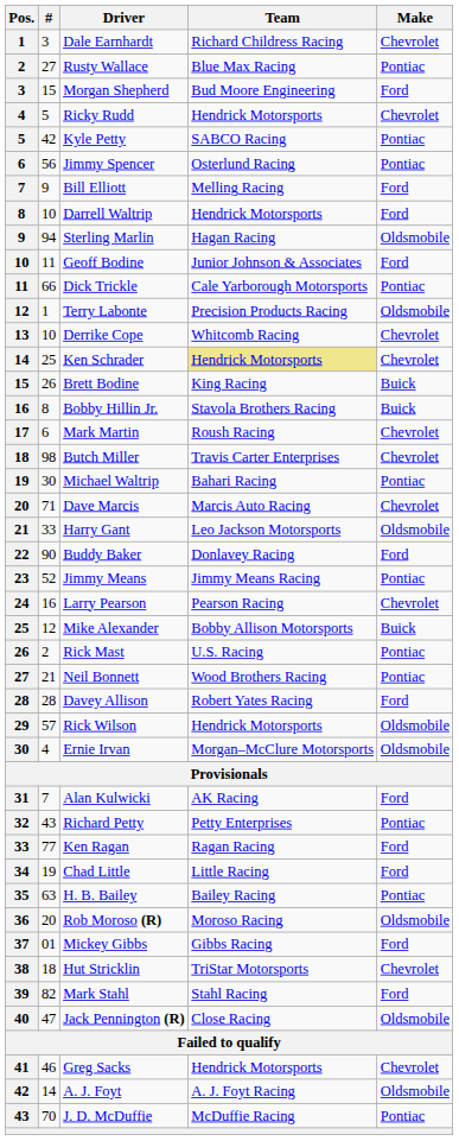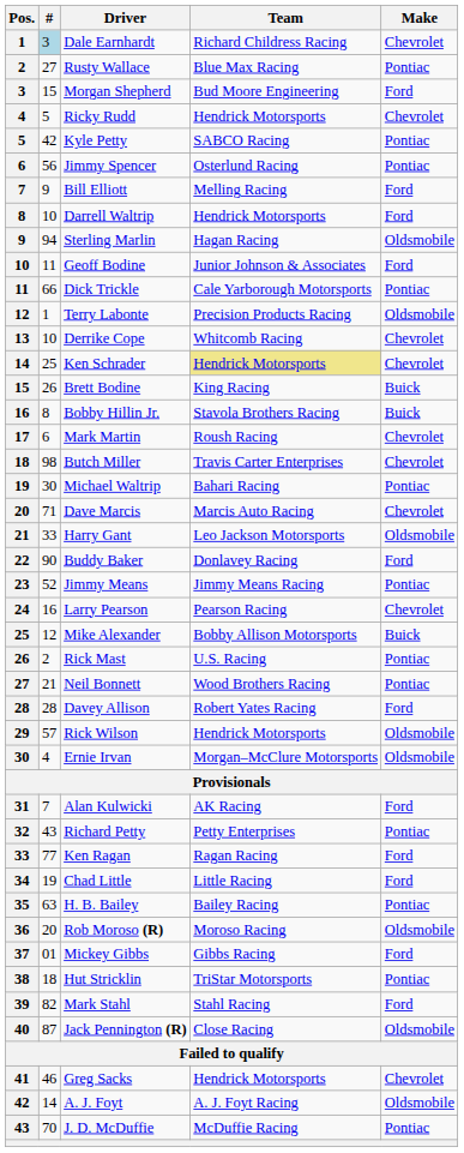 <table class="wikitable" style="font-size:95%">
 <tr>
 <th>Pos.</th>
 <th>#</th>
 <th>Driver</th>
 <th>Team</th>
 <th>Make</th>
 </tr>
 <tr>
 <th>1</th>
-<td>3</td>
+<td style="background: lightblue;">3</td>
 <td><a href='#'>Dale Earnhardt</a></td>
 <td><a href='#'>Richard Childress Racing</a></td>
 <td><a href='#'>Chevrolet</a></td>
 </tr>
 <tr>
 <th>2</th>
 <td>27</td>
 <td><a href='#'>Rusty Wallace</a></td>
 <td><a href='#'>Blue Max Racing</a></td>
 <td><a href='#'>Pontiac</a></td>
 </tr>
 <tr>
 <th>3</th>
 <td>15</td>
 <td><a href='#'>Morgan Shepherd</a></td>
 <td><a href='#'>Bud Moore Engineering</a></td>
 <td><a href='#'>Ford</a></td>
 </tr>
 <tr>
 <th>4</th>
 <td>5</td>
 <td><a href='#'>Ricky Rudd</a></td>
 <td><a href='#'>Hendrick Motorsports</a></td>
 <td><a href='#'>Chevrolet</a></td>
 </tr>
 <tr>
 <th>5</th>
 <td>42</td>
 <td><a href='#'>Kyle Petty</a></td>
 <td><a href='#'>SABCO Racing</a></td>
 <td><a href='#'>Pontiac</a></td>
 </tr>
 <tr>
 <th>6</th>
 <td>56</td>
 <td><a href='#'>Jimmy Spencer</a></td>
 <td><a href='#'>Osterlund Racing</a></td>
 <td><a href='#'>Pontiac</a></td>
 </tr>
 <tr>
 <th>7</th>
 <td>9</td>
 <td><a href='#'>Bill Elliott</a></td>
 <td><a href='#'>Melling Racing</a></td>
 <td><a href='#'>Ford</a></td>
 </tr>
 <tr>
 <th>8</th>
 <td>10</td>
 <td><a href='#'>Darrell Waltrip</a></td>
 <td><a href='#'>Hendrick Motorsports</a></td>
 <td><a href='#'>Ford</a></td>
 </tr>
 <tr>
 <th>9</th>
 <td>94</td>
 <td><a href='#'>Sterling Marlin</a></td>
 <td><a href='#'>Hagan Racing</a></td>
 <td><a href='#'>Oldsmobile</a></td>
 </tr>
 <tr>
 <th>10</th>
 <td>11</td>
 <td><a href='#'>Geoff Bodine</a></td>
 <td><a href='#'>Junior Johnson & Associates</a></td>
 <td><a href='#'>Ford</a></td>
 </tr>
 <tr>
 <th>11</th>
 <td>66</td>
 <td><a href='#'>Dick Trickle</a></td>
 <td><a href='#'>Cale Yarborough Motorsports</a></td>
 <td><a href='#'>Pontiac</a></td>
 </tr>
 <tr>
 <th>12</th>
 <td>1</td>
 <td><a href='#'>Terry Labonte</a></td>
 <td><a href='#'>Precision Products Racing</a></td>
 <td><a href='#'>Oldsmobile</a></td>
 </tr>
 <tr>
 <th>13</th>
 <td>10</td>
 <td><a href='#'>Derrike Cope</a></td>
 <td><a href='#'>Whitcomb Racing</a></td>
 <td><a href='#'>Chevrolet</a></td>
 </tr>
 <tr>
 <th>14</th>
 <td>25</td>
 <td><a href='#'>Ken Schrader</a></td>
 <td style="background: khaki;"><a href='#'>Hendrick Motorsports</a></td>
 <td><a href='#'>Chevrolet</a></td>
 </tr>
 <tr>
 <th>15</th>
 <td>26</td>
 <td><a href='#'>Brett Bodine</a></td>
 <td><a href='#'>King Racing</a></td>
 <td><a href='#'>Buick</a></td>
 </tr>
 <tr>
 <th>16</th>
 <td>8</td>
 <td><a href='#'>Bobby Hillin Jr.</a></td>
 <td><a href='#'>Stavola Brothers Racing</a></td>
 <td><a href='#'>Buick</a></td>
 </tr>
 <tr>
 <th>17</th>
 <td>6</td>
 <td><a href='#'>Mark Martin</a></td>
 <td><a href='#'>Roush Racing</a></td>
 <td><a href='#'>Chevrolet</a></td>
 </tr>
 <tr>
 <th>18</th>
 <td>98</td>
 <td><a href='#'>Butch Miller</a></td>
 <td><a href='#'>Travis Carter Enterprises</a></td>
 <td><a href='#'>Chevrolet</a></td>
 </tr>
 <tr>
 <th>19</th>
 <td>30</td>
 <td><a href='#'>Michael Waltrip</a></td>
 <td><a href='#'>Bahari Racing</a></td>
 <td><a href='#'>Pontiac</a></td>
 </tr>
 <tr>
 <th>20</th>
 <td>71</td>
 <td><a href='#'>Dave Marcis</a></td>
 <td><a href='#'>Marcis Auto Racing</a></td>
 <td><a href='#'>Chevrolet</a></td>
 </tr>
 <tr>
 <th>21</th>
 <td>33</td>
 <td><a href='#'>Harry Gant</a></td>
 <td><a href='#'>Leo Jackson Motorsports</a></td>
 <td><a href='#'>Oldsmobile</a></td>
 </tr>
 <tr>
 <th>22</th>
 <td>90</td>
 <td><a href='#'>Buddy Baker</a></td>
 <td><a href='#'>Donlavey Racing</a></td>
 <td><a href='#'>Ford</a></td>
 </tr>
 <tr>
 <th>23</th>
 <td>52</td>
 <td><a href='#'>Jimmy Means</a></td>
 <td><a href='#'>Jimmy Means Racing</a></td>
 <td><a href='#'>Pontiac</a></td>
 </tr>
 <tr>
 <th>24</th>
 <td>16</td>
 <td><a href='#'>Larry Pearson</a></td>
 <td><a href='#'>Pearson Racing</a></td>
 <td><a href='#'>Chevrolet</a></td>
 </tr>
 <tr>
 <th>25</th>
 <td>12</td>
 <td><a href='#'>Mike Alexander</a></td>
 <td><a href='#'>Bobby Allison Motorsports</a></td>
 <td><a href='#'>Buick</a></td>
 </tr>
 <tr>
 <th>26</th>
 <td>2</td>
 <td><a href='#'>Rick Mast</a></td>
 <td><a href='#'>U.S. Racing</a></td>
 <td><a href='#'>Pontiac</a></td>
 </tr>
 <tr>
 <th>27</th>
 <td>21</td>
 <td><a href='#'>Neil Bonnett</a></td>
 <td><a href='#'>Wood Brothers Racing</a></td>
 <td><a href='#'>Pontiac</a></td>
 </tr>
 <tr>
 <th>28</th>
 <td>28</td>
 <td><a href='#'>Davey Allison</a></td>
 <td><a href='#'>Robert Yates Racing</a></td>
 <td><a href='#'>Ford</a></td>
 </tr>
 <tr>
 <th>29</th>
 <td>57</td>
 <td><a href='#'>Rick Wilson</a></td>
 <td><a href='#'>Hendrick Motorsports</a></td>
 <td><a href='#'>Oldsmobile</a></td>
 </tr>
 <tr>
 <th>30</th>
 <td>4</td>
 <td><a href='#'>Ernie Irvan</a></td>
 <td><a href='#'>Morgan–McClure Motorsports</a></td>
 <td><a href='#'>Oldsmobile</a></td>
 </tr>
 <tr>
 <th colspan="5">Provisionals</th>
 </tr>
 <tr>
 <th>31</th>
 <td>7</td>
 <td><a href='#'>Alan Kulwicki</a></td>
 <td><a href='#'>AK Racing</a></td>
 <td><a href='#'>Ford</a></td>
 </tr>
 <tr>
 <th>32</th>
 <td>43</td>
 <td><a href='#'>Richard Petty</a></td>
 <td><a href='#'>Petty Enterprises</a></td>
 <td><a href='#'>Pontiac</a></td>
 </tr>
 <tr>
 <th>33</th>
 <td>77</td>
 <td><a href='#'>Ken Ragan</a></td>
 <td><a href='#'>Ragan Racing</a></td>
 <td><a href='#'>Ford</a></td>
 </tr>
 <tr>
 <th>34</th>
 <td>19</td>
 <td><a href='#'>Chad Little</a></td>
 <td><a href='#'>Little Racing</a></td>
 <td><a href='#'>Ford</a></td>
 </tr>
 <tr>
 <th>35</th>
 <td>63</td>
 <td><a href='#'>H. B. Bailey</a></td>
 <td><a href='#'>Bailey Racing</a></td>
 <td><a href='#'>Pontiac</a></td>
 </tr>
 <tr>
 <th>36</th>
 <td>20</td>
 <td><a href='#'>Rob Moroso</a> <strong>(R)</strong></td>
 <td><a href='#'>Moroso Racing</a></td>
 <td><a href='#'>Oldsmobile</a></td>
 </tr>
 <tr>
 <th>37</th>
 <td>01</td>
 <td><a href='#'>Mickey Gibbs</a></td>
 <td><a href='#'>Gibbs Racing</a></td>
 <td><a href='#'>Ford</a></td>
 </tr>
 <tr>
 <th>38</th>
 <td>18</td>
 <td><a href='#'>Hut Stricklin</a></td>
 <td><a href='#'>TriStar Motorsports</a></td>
-<td><a href='#'>Chevrolet</a></td>
+<td><a href='#'>Pontiac</a></td>
 </tr>
 <tr>
 <th>39</th>
 <td>82</td>
 <td><a href='#'>Mark Stahl</a></td>
 <td><a href='#'>Stahl Racing</a></td>
 <td><a href='#'>Ford</a></td>
 </tr>
 <tr>
 <th>40</th>
-<td>47</td>
+<td>87</td>
 <td><a href='#'>Jack Pennington</a> <strong>(R)</strong></td>
 <td><a href='#'>Close Racing</a></td>
 <td><a href='#'>Oldsmobile</a></td>
 </tr>
 <tr>
 <th colspan="5">Failed to qualify</th>
 </tr>
 <tr>
 <th>41</th>
 <td>46</td>
 <td><a href='#'>Greg Sacks</a></td>
 <td><a href='#'>Hendrick Motorsports</a></td>
 <td><a href='#'>Chevrolet</a></td>
 </tr>
 <tr>
 <th>42</th>
 <td>14</td>
 <td><a href='#'>A. J. Foyt</a></td>
 <td><a href='#'>A. J. Foyt Racing</a></td>
 <td><a href='#'>Oldsmobile</a></td>
 </tr>
 <tr>
 <th>43</th>
 <td>70</td>
 <td><a href='#'>J. D. McDuffie</a></td>
 <td><a href='#'>McDuffie Racing</a></td>
 <td><a href='#'>Pontiac</a></td>
 </tr>
 <tr>
 <th colspan="5"></th>
 </tr>
 </table>
